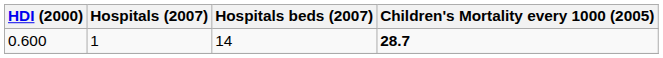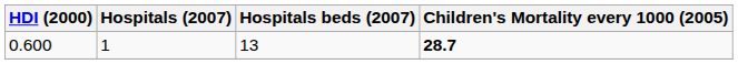 <table class="wikitable" border="1">
 <tr>
 <th><a href='#'>HDI</a> (2000)</th>
 <th>Hospitals (2007)</th>
 <th>Hospitals beds (2007)</th>
 <th>Children's Mortality every 1000 (2005)</th>
 </tr>
 <tr>
 <td>0.600</td>
 <td>1</td>
-<td>14</td>
+<td>13</td>
 <td><strong>28.7</strong></td>
 </tr>
 <tr>
 </tr>
 </table>
